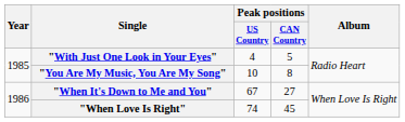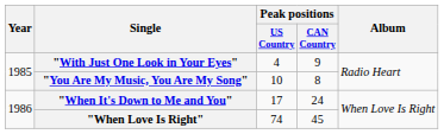 <table class="wikitable plainrowheaders" style="text-align:center;">
 <tr>
 <th rowspan="2">Year</th>
 <th rowspan="2" style="width:18em;">Single</th>
 <th colspan="2">Peak positions</th>
 <th rowspan="2">Album</th>
 </tr>
 <tr style="font-size:smaller;">
 <th style="width:45px;"><a href='#'>US Country</a></th>
 <th style="width:45px;"><a href='#'>CAN Country</a></th>
 </tr>
 <tr>
 <td rowspan="2">1985</td>
 <th scope="row">"<a href='#'>With Just One Look in Your Eyes</a>"</th>
 <td>4</td>
-<td>5</td>
+<td>9</td>
 <td rowspan="2" align="left"><em>Radio Heart</em></td>
 </tr>
 <tr>
 <th scope="row">"<a href='#'>You Are My Music, You Are My Song</a>"</th>
 <td>10</td>
 <td>8</td>
 </tr>
 <tr>
 <td rowspan="2">1986</td>
 <th scope="row">"<a href='#'>When It's Down to Me and You</a>"</th>
-<td>67</td>
-<td>27</td>
+<td>17</td>
+<td>24</td>
 <td rowspan="2" align="left"><em>When Love Is Right</em></td>
 </tr>
 <tr>
 <th scope="row">"When Love Is Right"</th>
 <td>74</td>
 <td>45</td>
 </tr>
 </table>
